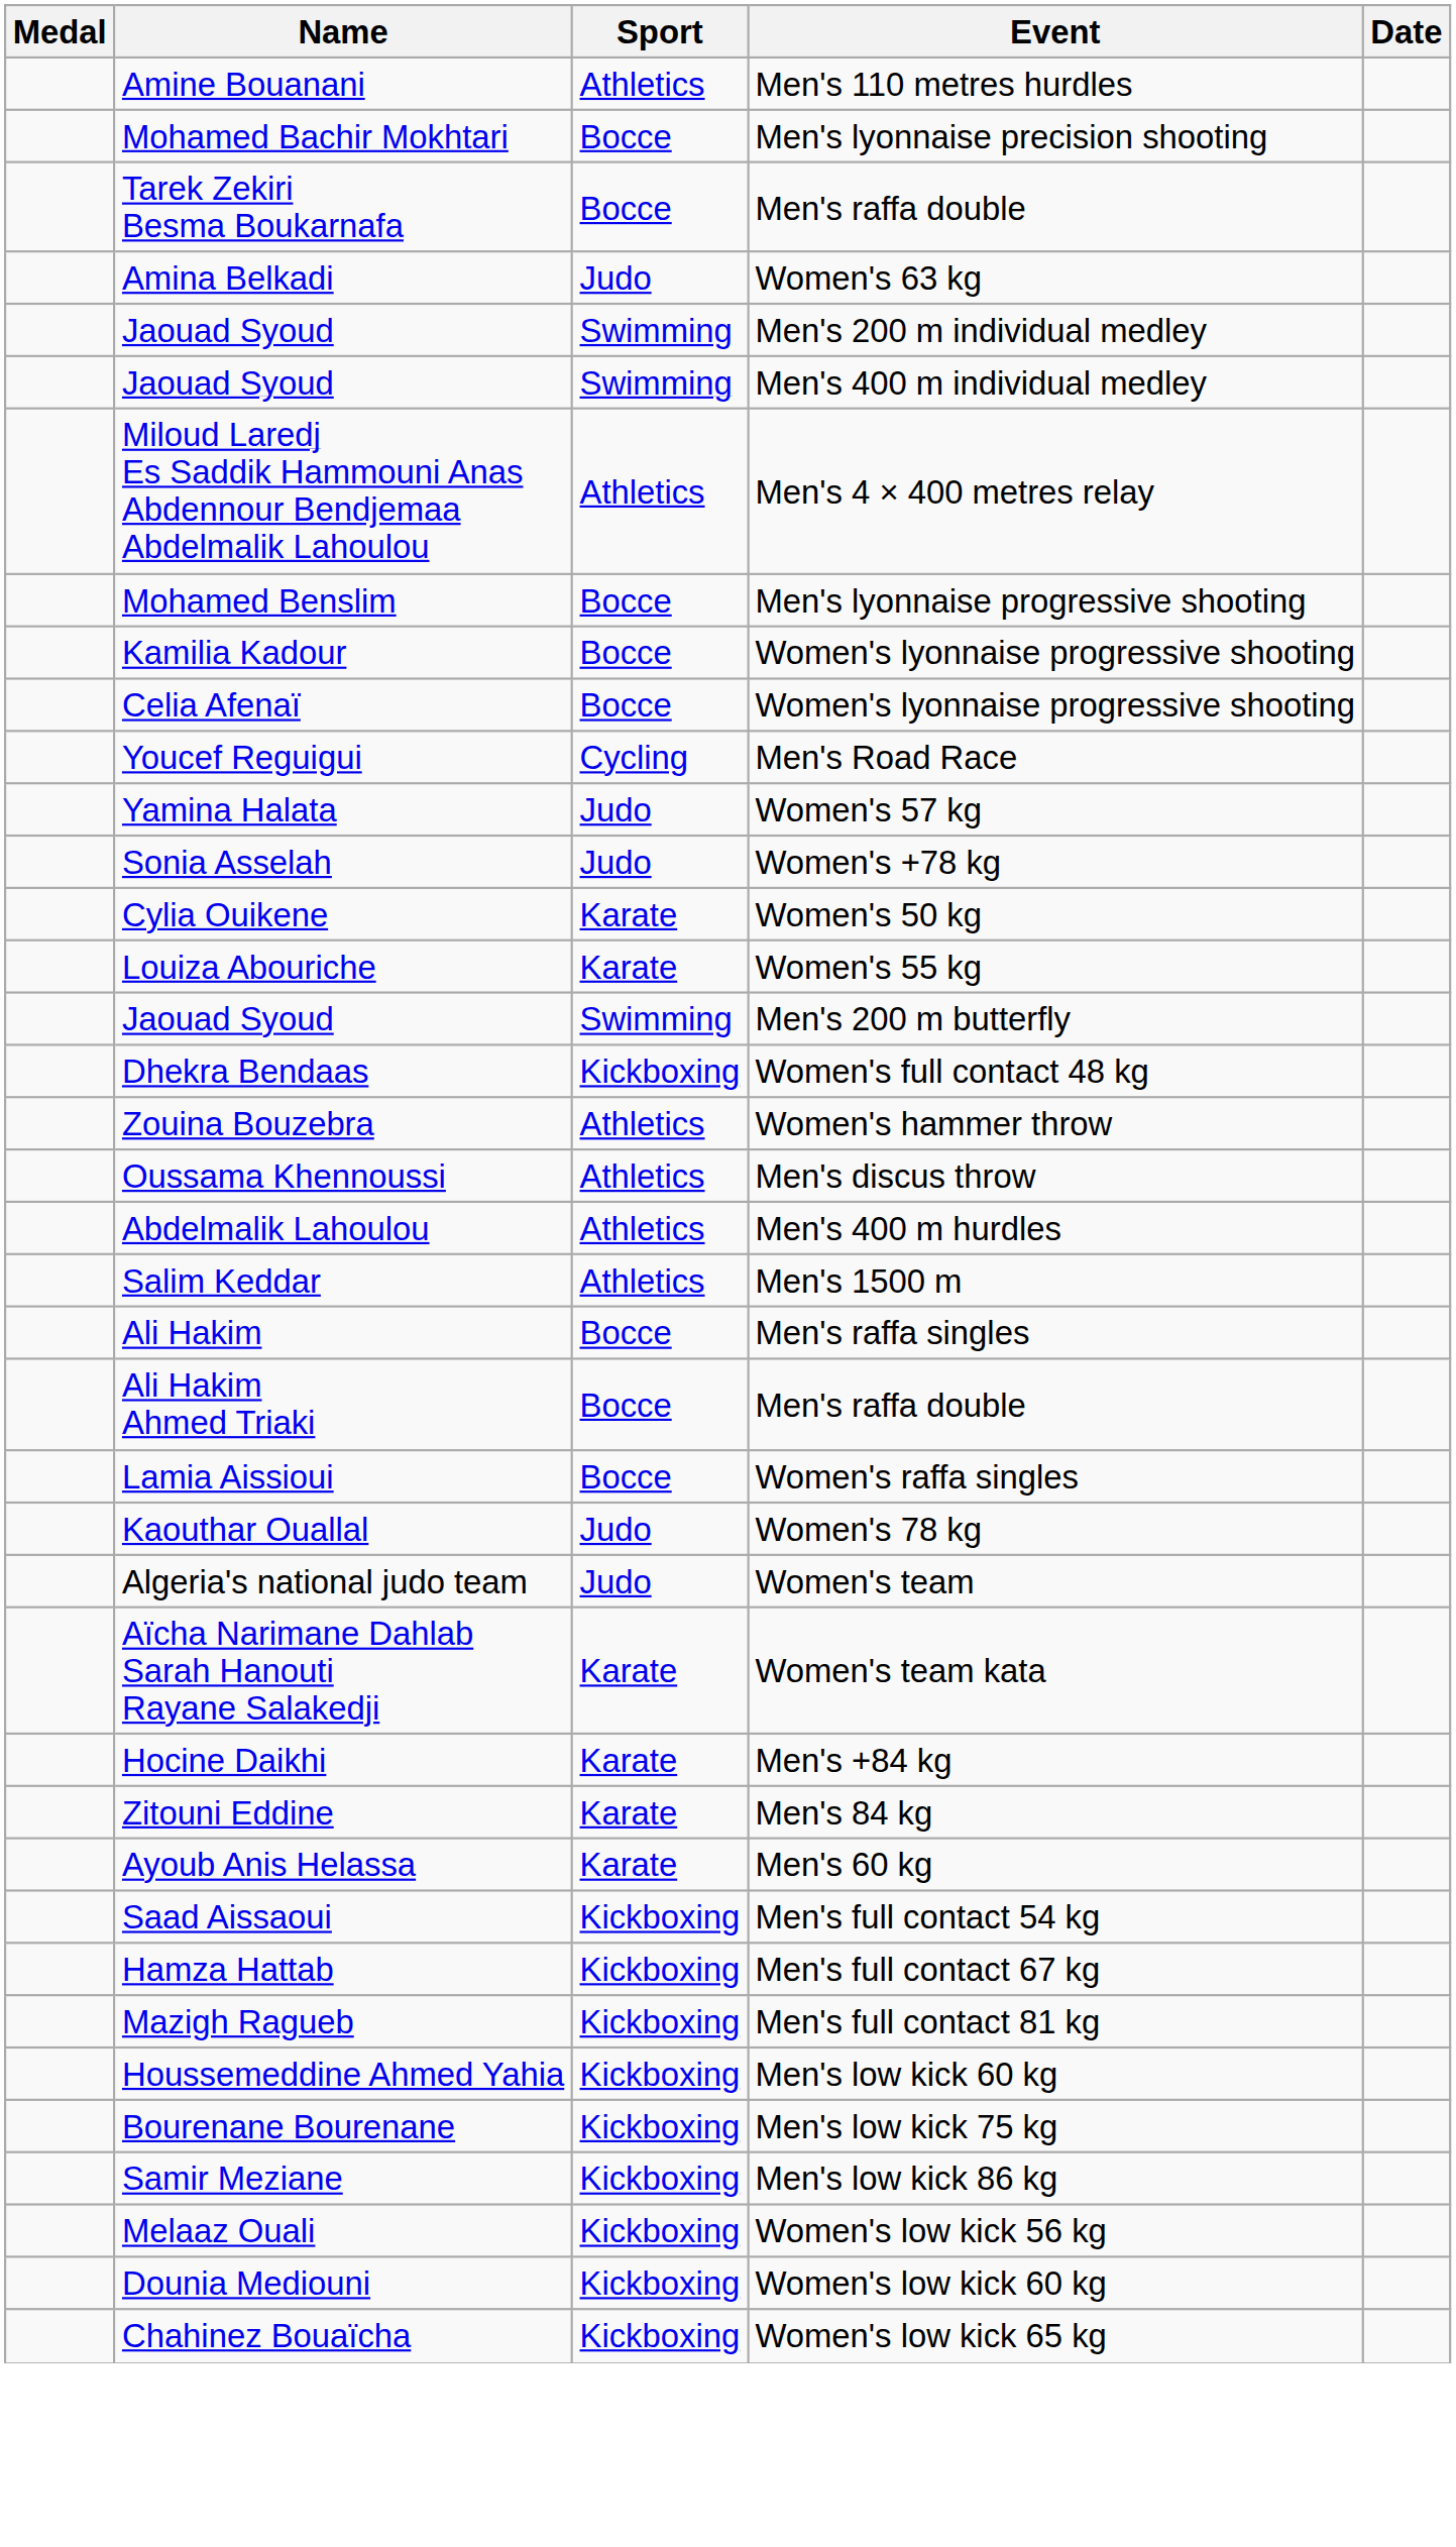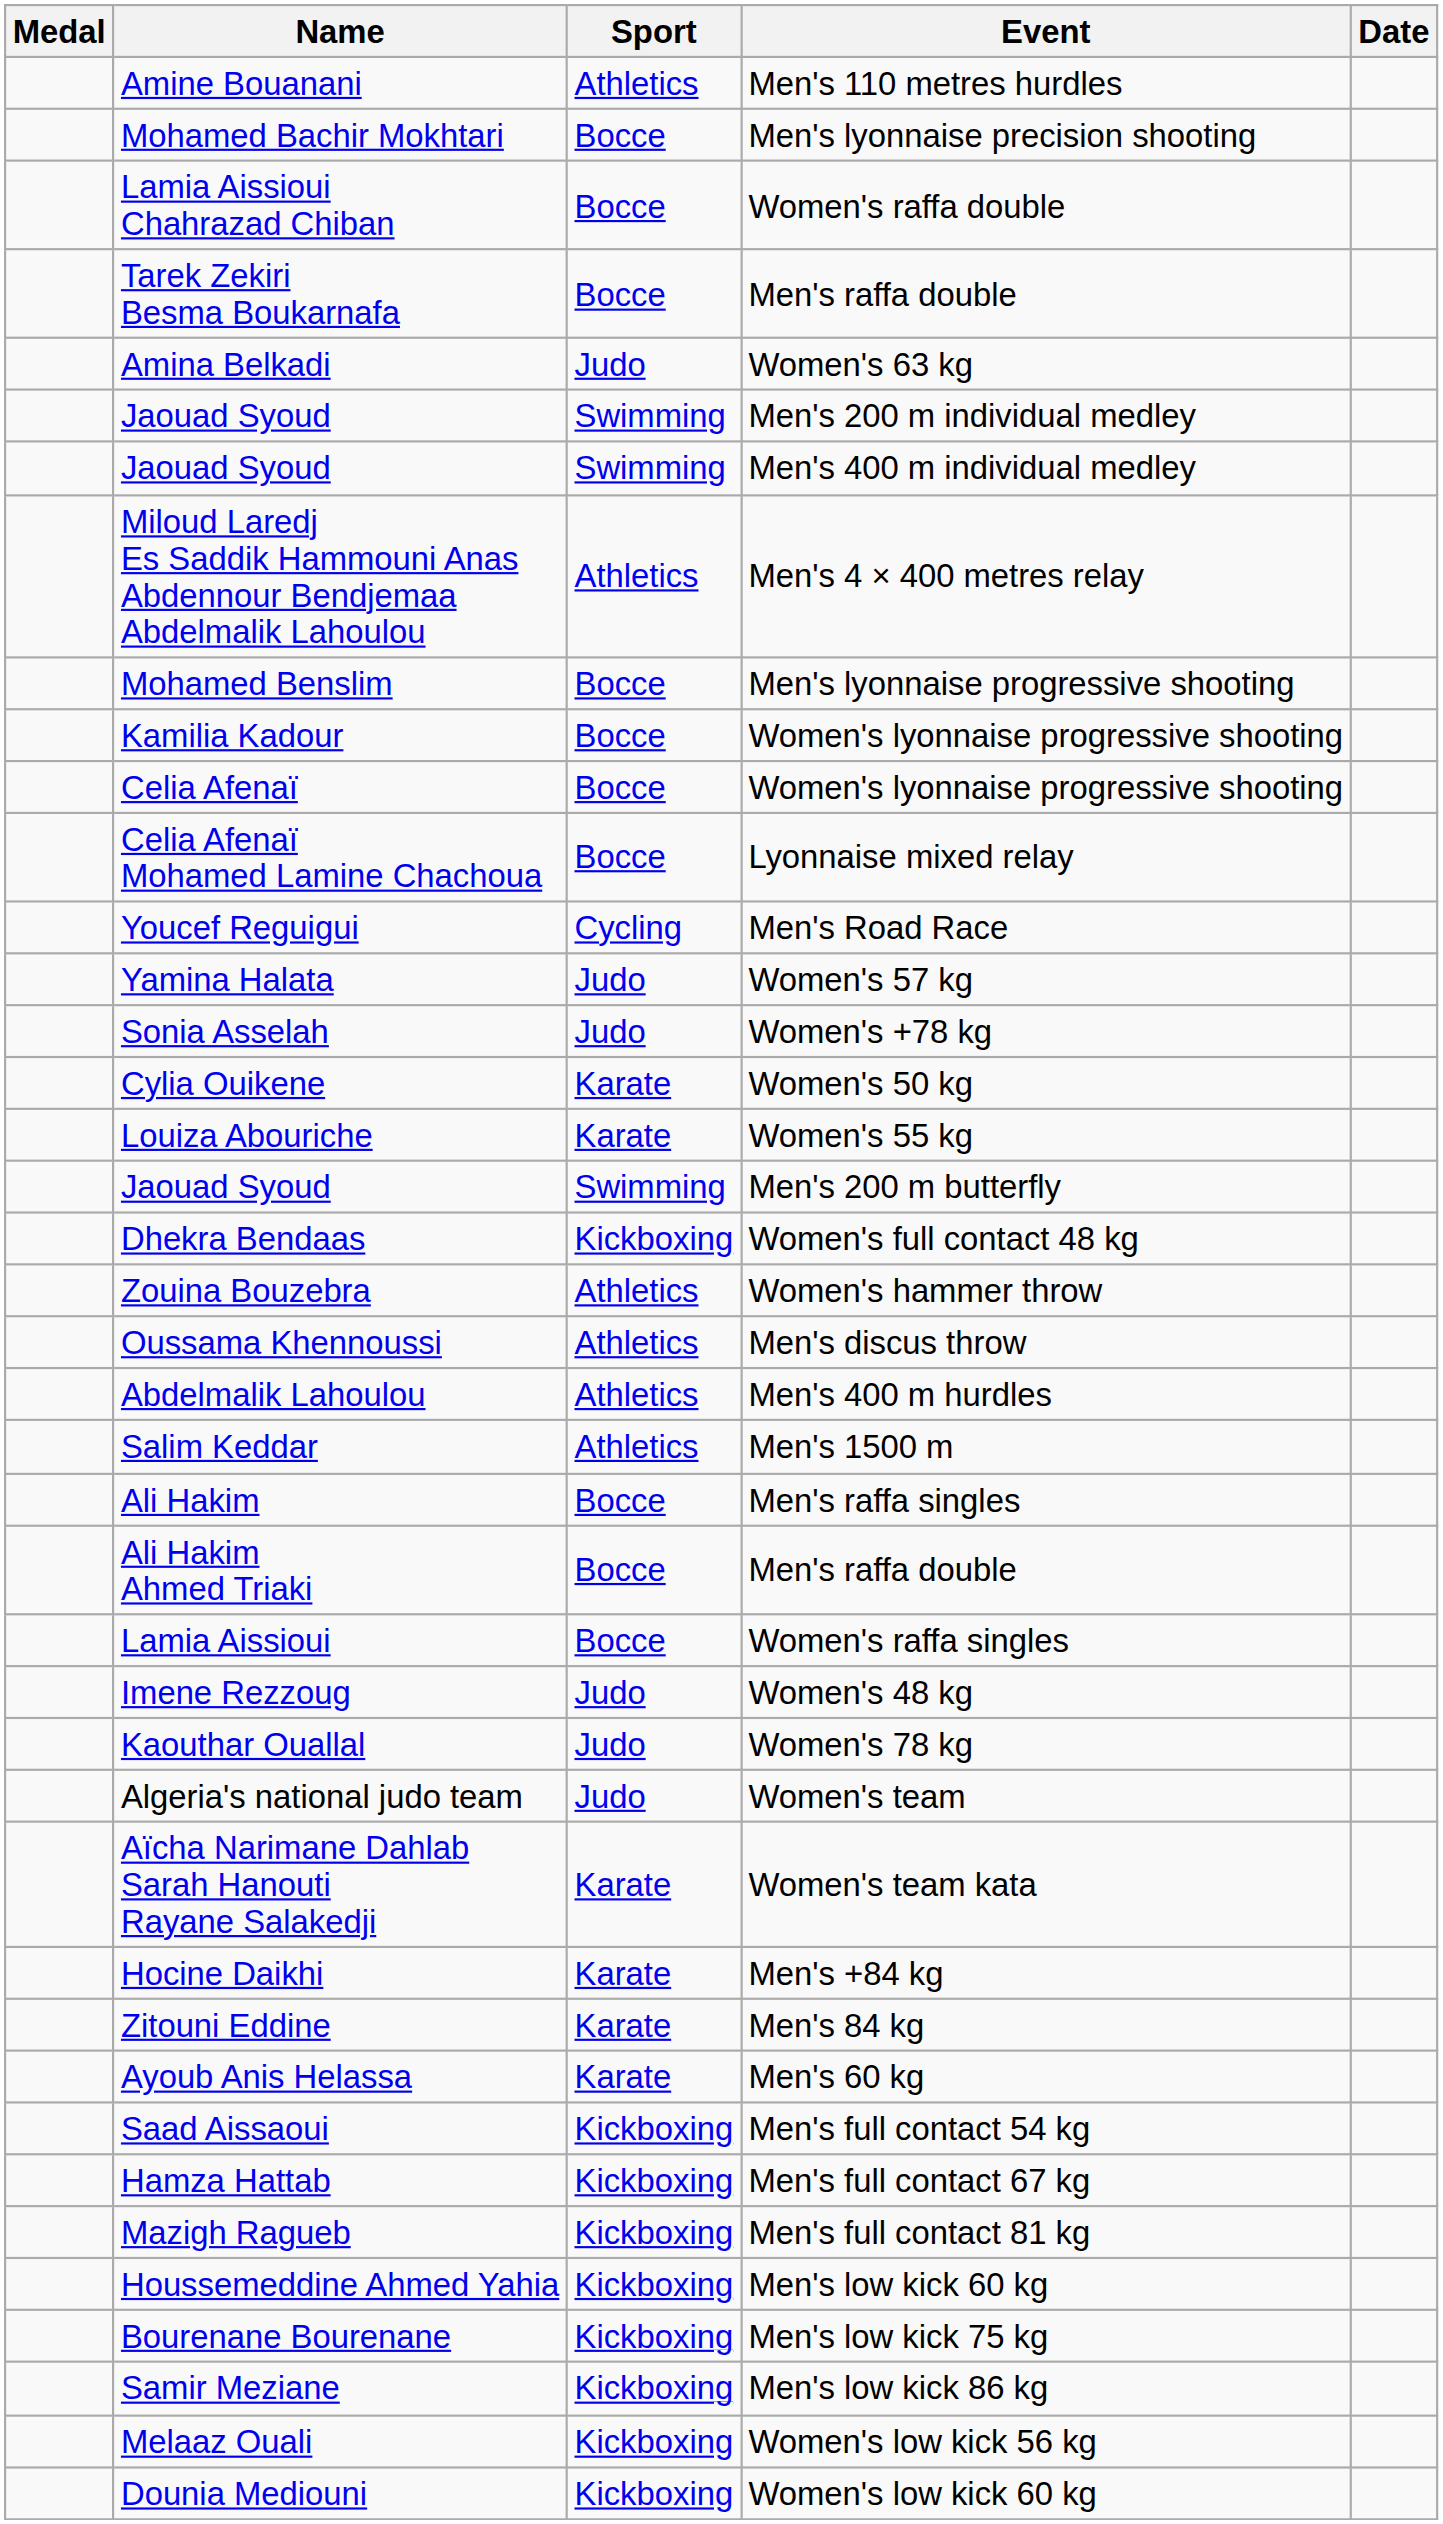 <table class="wikitable sortable" style="font-size: 95%;">
 <tr>
 <th>Medal</th>
 <th>Name</th>
 <th>Sport</th>
 <th>Event</th>
 <th>Date</th>
 </tr>
 <tr>
 <td></td>
 <td><a href='#'>Amine Bouanani</a></td>
 <td><a href='#'>Athletics</a></td>
 <td>Men's 110 metres hurdles</td>
 <td></td>
 </tr>
 <tr>
 <td></td>
 <td><a href='#'>Mohamed Bachir Mokhtari</a></td>
 <td><a href='#'>Bocce</a></td>
 <td>Men's lyonnaise precision shooting</td>
+<td></td>
+</tr>
+<tr>
+<td></td>
+<td><a href='#'>Lamia Aissioui</a><br><a href='#'>Chahrazad Chiban</a></td>
+<td><a href='#'>Bocce</a></td>
+<td>Women's raffa double</td>
 <td></td>
 </tr>
 <tr>
 <td></td>
 <td><a href='#'>Tarek Zekiri</a><br><a href='#'>Besma Boukarnafa</a></td>
 <td><a href='#'>Bocce</a></td>
 <td>Men's raffa double</td>
 <td></td>
 </tr>
 <tr>
 <td></td>
 <td><a href='#'>Amina Belkadi</a></td>
 <td><a href='#'>Judo</a></td>
 <td>Women's 63 kg</td>
 <td></td>
 </tr>
 <tr>
 <td></td>
 <td><a href='#'>Jaouad Syoud</a></td>
 <td><a href='#'>Swimming</a></td>
 <td>Men's 200 m individual medley</td>
 <td></td>
 </tr>
 <tr>
 <td></td>
 <td><a href='#'>Jaouad Syoud</a></td>
 <td><a href='#'>Swimming</a></td>
 <td>Men's 400 m individual medley</td>
 <td></td>
 </tr>
 <tr>
 <td></td>
 <td><a href='#'>Miloud Laredj</a><br><a href='#'>Es Saddik Hammouni Anas</a><br><a href='#'>Abdennour Bendjemaa</a><br><a href='#'>Abdelmalik Lahoulou</a></td>
 <td><a href='#'>Athletics</a></td>
 <td>Men's 4 × 400 metres relay</td>
 <td></td>
 </tr>
 <tr>
 <td></td>
 <td><a href='#'>Mohamed Benslim</a></td>
 <td><a href='#'>Bocce</a></td>
 <td>Men's lyonnaise progressive shooting</td>
 <td></td>
 </tr>
 <tr>
 <td></td>
 <td><a href='#'>Kamilia Kadour</a></td>
 <td><a href='#'>Bocce</a></td>
 <td>Women's lyonnaise progressive shooting</td>
 <td></td>
 </tr>
 <tr>
 <td></td>
 <td><a href='#'>Celia Afenaï</a></td>
 <td><a href='#'>Bocce</a></td>
 <td>Women's lyonnaise progressive shooting</td>
+<td></td>
+</tr>
+<tr>
+<td></td>
+<td><a href='#'>Celia Afenaï</a><br><a href='#'>Mohamed Lamine Chachoua</a></td>
+<td><a href='#'>Bocce</a></td>
+<td>Lyonnaise mixed relay</td>
 <td></td>
 </tr>
 <tr>
 <td></td>
 <td><a href='#'>Youcef Reguigui</a></td>
 <td><a href='#'>Cycling</a></td>
 <td>Men's Road Race</td>
 <td></td>
 </tr>
 <tr>
 <td></td>
 <td><a href='#'>Yamina Halata</a></td>
 <td><a href='#'>Judo</a></td>
 <td>Women's 57 kg</td>
 <td></td>
 </tr>
 <tr>
 <td></td>
 <td><a href='#'>Sonia Asselah</a></td>
 <td><a href='#'>Judo</a></td>
 <td>Women's +78 kg</td>
 <td></td>
 </tr>
 <tr>
 <td></td>
 <td><a href='#'>Cylia Ouikene</a></td>
 <td><a href='#'>Karate</a></td>
 <td>Women's 50 kg</td>
 <td></td>
 </tr>
 <tr>
 <td></td>
 <td><a href='#'>Louiza Abouriche</a></td>
 <td><a href='#'>Karate</a></td>
 <td>Women's 55 kg</td>
 <td></td>
 </tr>
 <tr>
 <td></td>
 <td><a href='#'>Jaouad Syoud</a></td>
 <td><a href='#'>Swimming</a></td>
 <td>Men's 200 m butterfly</td>
 <td></td>
 </tr>
 <tr>
 <td></td>
 <td><a href='#'>Dhekra Bendaas</a></td>
 <td><a href='#'>Kickboxing</a></td>
 <td>Women's full contact 48 kg</td>
 <td></td>
 </tr>
 <tr>
 <td></td>
 <td><a href='#'>Zouina Bouzebra</a></td>
 <td><a href='#'>Athletics</a></td>
 <td>Women's hammer throw</td>
 <td></td>
 </tr>
 <tr>
 <td></td>
 <td><a href='#'>Oussama Khennoussi</a></td>
 <td><a href='#'>Athletics</a></td>
 <td>Men's discus throw</td>
 <td></td>
 </tr>
 <tr>
 <td></td>
 <td><a href='#'>Abdelmalik Lahoulou</a></td>
 <td><a href='#'>Athletics</a></td>
 <td>Men's 400 m hurdles</td>
 <td></td>
 </tr>
 <tr>
 <td></td>
 <td><a href='#'>Salim Keddar</a></td>
 <td><a href='#'>Athletics</a></td>
 <td>Men's 1500 m</td>
 <td></td>
 </tr>
 <tr>
 <td></td>
 <td><a href='#'>Ali Hakim</a></td>
 <td><a href='#'>Bocce</a></td>
 <td>Men's raffa singles</td>
 <td></td>
 </tr>
 <tr>
 <td></td>
 <td><a href='#'>Ali Hakim</a><br><a href='#'>Ahmed Triaki</a></td>
 <td><a href='#'>Bocce</a></td>
 <td>Men's raffa double</td>
 <td></td>
 </tr>
 <tr>
 <td></td>
 <td><a href='#'>Lamia Aissioui</a></td>
 <td><a href='#'>Bocce</a></td>
 <td>Women's raffa singles</td>
 <td></td>
 </tr>
 <tr>
 <td></td>
+<td><a href='#'>Imene Rezzoug</a></td>
+<td><a href='#'>Judo</a></td>
+<td>Women's 48 kg</td>
+<td></td>
+</tr>
+<tr>
+<td></td>
 <td><a href='#'>Kaouthar Ouallal</a></td>
 <td><a href='#'>Judo</a></td>
 <td>Women's 78 kg</td>
 <td></td>
 </tr>
 <tr>
 <td></td>
 <td>Algeria's national judo team</td>
 <td><a href='#'>Judo</a></td>
 <td>Women's team</td>
 <td></td>
 </tr>
 <tr>
 <td></td>
 <td><a href='#'>Aïcha Narimane Dahlab</a><br><a href='#'>Sarah Hanouti</a><br><a href='#'>Rayane Salakedji</a></td>
 <td><a href='#'>Karate</a></td>
 <td>Women's team kata</td>
 <td></td>
 </tr>
 <tr>
 <td></td>
 <td><a href='#'>Hocine Daikhi</a></td>
 <td><a href='#'>Karate</a></td>
 <td>Men's +84 kg</td>
 <td></td>
 </tr>
 <tr>
 <td></td>
 <td><a href='#'>Zitouni Eddine</a></td>
 <td><a href='#'>Karate</a></td>
 <td>Men's 84 kg</td>
 <td></td>
 </tr>
 <tr>
 <td></td>
 <td><a href='#'>Ayoub Anis Helassa</a></td>
 <td><a href='#'>Karate</a></td>
 <td>Men's 60 kg</td>
 <td></td>
 </tr>
 <tr>
 <td></td>
 <td><a href='#'>Saad Aissaoui</a></td>
 <td><a href='#'>Kickboxing</a></td>
 <td>Men's full contact 54 kg</td>
 <td></td>
 </tr>
 <tr>
 <td></td>
 <td><a href='#'>Hamza Hattab</a></td>
 <td><a href='#'>Kickboxing</a></td>
 <td>Men's full contact 67 kg</td>
 <td></td>
 </tr>
 <tr>
 <td></td>
 <td><a href='#'>Mazigh Ragueb</a></td>
 <td><a href='#'>Kickboxing</a></td>
 <td>Men's full contact 81 kg</td>
 <td></td>
 </tr>
 <tr>
 <td></td>
 <td><a href='#'>Houssemeddine Ahmed Yahia</a></td>
 <td><a href='#'>Kickboxing</a></td>
 <td>Men's low kick 60 kg</td>
 <td></td>
 </tr>
 <tr>
 <td></td>
 <td><a href='#'>Bourenane Bourenane</a></td>
 <td><a href='#'>Kickboxing</a></td>
 <td>Men's low kick 75 kg</td>
 <td></td>
 </tr>
 <tr>
 <td></td>
 <td><a href='#'>Samir Meziane</a></td>
 <td><a href='#'>Kickboxing</a></td>
 <td>Men's low kick 86 kg</td>
 <td></td>
 </tr>
 <tr>
 <td></td>
 <td><a href='#'>Melaaz Ouali</a></td>
 <td><a href='#'>Kickboxing</a></td>
 <td>Women's low kick 56 kg</td>
 <td></td>
 </tr>
 <tr>
 <td></td>
 <td><a href='#'>Dounia Mediouni</a></td>
 <td><a href='#'>Kickboxing</a></td>
 <td>Women's low kick 60 kg</td>
 <td></td>
 </tr>
-<tr>
-<td></td>
-<td><a href='#'>Chahinez Bouaïcha</a></td>
-<td><a href='#'>Kickboxing</a></td>
-<td>Women's low kick 65 kg</td>
-<td></td>
-</tr>
 </table>
